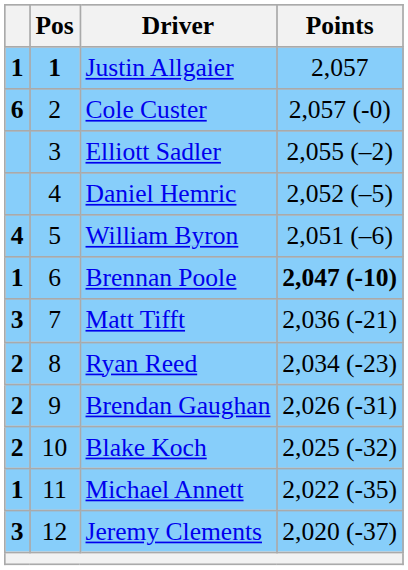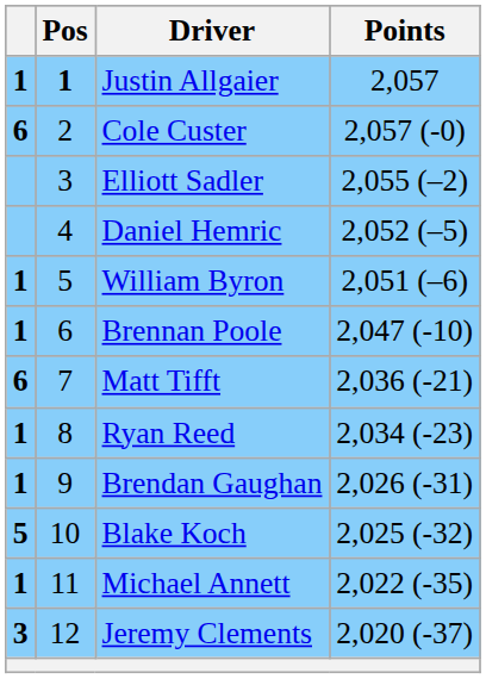 <table class="wikitable" style="font-size: 95%;">
 <tr>
 <th></th>
 <th>Pos</th>
 <th>Driver</th>
 <th>Points</th>
 </tr>
 <tr style="background:#87CEFA;">
 <td align="left"> <strong>1</strong></td>
 <td style="text-align:center;"><strong>1</strong></td>
 <td><a href='#'>Justin Allgaier</a></td>
 <td style="text-align:center;">2,057</td>
 </tr>
 <tr style="background:#87CEFA;">
 <td align="left"> <strong>6</strong></td>
 <td style="text-align:center;">2</td>
 <td><a href='#'>Cole Custer</a></td>
 <td style="text-align:center;">2,057 (-0)</td>
 </tr>
 <tr style="background:#87CEFA;">
 <td align="left"></td>
 <td style="text-align:center;">3</td>
 <td><a href='#'>Elliott Sadler</a></td>
 <td style="text-align:center;">2,055 (–2)</td>
 </tr>
 <tr style="background:#87CEFA;">
 <td align="left"></td>
 <td style="text-align:center;">4</td>
 <td><a href='#'>Daniel Hemric</a></td>
 <td style="text-align:center;">2,052 (–5)</td>
 </tr>
 <tr style="background:#87CEFA;">
-<td align="left"> <strong>4</strong></td>
+<td align="left"> <strong>1</strong></td>
 <td style="text-align:center;">5</td>
 <td><a href='#'>William Byron</a></td>
 <td style="text-align:center;">2,051 (–6)</td>
 </tr>
 <tr style="background:#87CEFA;">
 <td align="left"> <strong>1</strong></td>
 <td style="text-align:center;">6</td>
 <td><a href='#'>Brennan Poole</a></td>
-<td style="text-align:center;"><strong>2,047 (-10)</strong></td>
+<td style="text-align:center;">2,047 (-10)</td>
 </tr>
 <tr style="background:#87CEFA;">
-<td align="left"> <strong>3</strong></td>
+<td align="left"> <strong>6</strong></td>
 <td style="text-align:center;">7</td>
 <td><a href='#'>Matt Tifft</a></td>
 <td style="text-align:center;">2,036 (-21)</td>
 </tr>
 <tr style="background:#87CEFA;">
-<td align="left"> <strong>2</strong></td>
+<td align="left"> <strong>1</strong></td>
 <td style="text-align:center;">8</td>
 <td><a href='#'>Ryan Reed</a></td>
 <td style="text-align:center;">2,034 (-23)</td>
 </tr>
 <tr style="background:#87CEFA;">
-<td align="left"> <strong>2</strong></td>
+<td align="left"> <strong>1</strong></td>
 <td style="text-align:center;">9</td>
 <td><a href='#'>Brendan Gaughan</a></td>
 <td style="text-align:center;">2,026 (-31)</td>
 </tr>
 <tr style="background:#87CEFA;">
-<td align="left"> <strong>2</strong></td>
+<td align="left"> <strong>5</strong></td>
 <td style="text-align:center;">10</td>
 <td><a href='#'>Blake Koch</a></td>
 <td style="text-align:center;">2,025 (-32)</td>
 </tr>
 <tr style="background:#87CEFA;">
 <td align="left"> <strong>1</strong></td>
 <td style="text-align:center;">11</td>
 <td><a href='#'>Michael Annett</a></td>
 <td style="text-align:center;">2,022 (-35)</td>
 </tr>
 <tr style="background:#87CEFA;">
 <td align="left"> <strong>3</strong></td>
 <td style="text-align:center;">12</td>
 <td><a href='#'>Jeremy Clements</a></td>
 <td style="text-align:center;">2,020 (-37)</td>
 </tr>
 <tr class="sortbottom">
 <th colspan="9"></th>
 </tr>
 </table>
